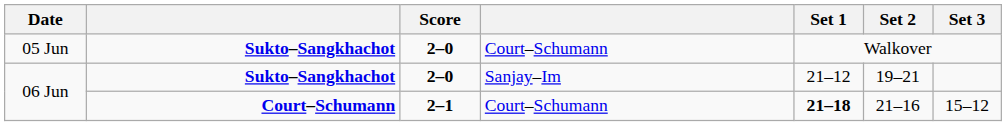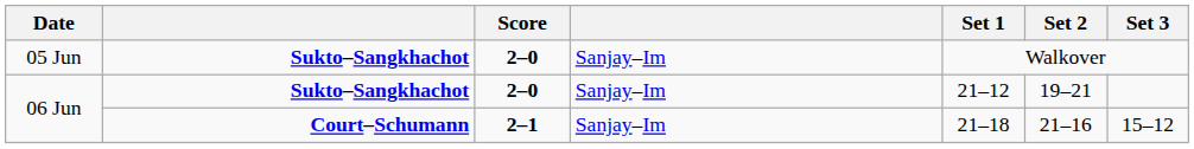 <table class="wikitable" style="text-align: center; font-size:90% ">
 <tr>
 <th width="60">Date</th>
 <th align="right" width="250"></th>
 <th width="60">Score</th>
 <th align="left" width="250"></th>
 <th width="50">Set 1</th>
 <th width="50">Set 2</th>
 <th width="50">Set 3</th>
 </tr>
 <tr>
 <td>05 Jun</td>
 <td align=right><strong><a href='#'>Sukto</a>–<a href='#'>Sangkhachot</a> </strong></td>
 <td align=center><strong>2–0</strong></td>
-<td align=left> <a href='#'>Court</a>–<a href='#'>Schumann</a></td>
+<td align=left> <a href='#'>Sanjay</a>–<a href='#'>Im</a></td>
 <td colspan=3>Walkover</td>
 </tr>
 <tr>
 <td rowspan=2>06 Jun</td>
 <td align=right><strong><a href='#'>Sukto</a>–<a href='#'>Sangkhachot</a> </strong></td>
 <td align=center><strong>2–0</strong></td>
 <td align=left> <a href='#'>Sanjay</a>–<a href='#'>Im</a></td>
 <td>21–12</td>
 <td>19–21</td>
 <td></td>
 </tr>
 <tr>
 <td align=right><strong><a href='#'>Court</a>–<a href='#'>Schumann</a> </strong></td>
 <td align=center><strong>2–1</strong></td>
-<td align=left> <a href='#'>Court</a>–<a href='#'>Schumann</a></td>
-<td><strong>21–18</strong></td>
+<td align=left> <a href='#'>Sanjay</a>–<a href='#'>Im</a></td>
+<td>21–18</td>
 <td>21–16</td>
 <td>15–12</td>
 </tr>
 </table>
